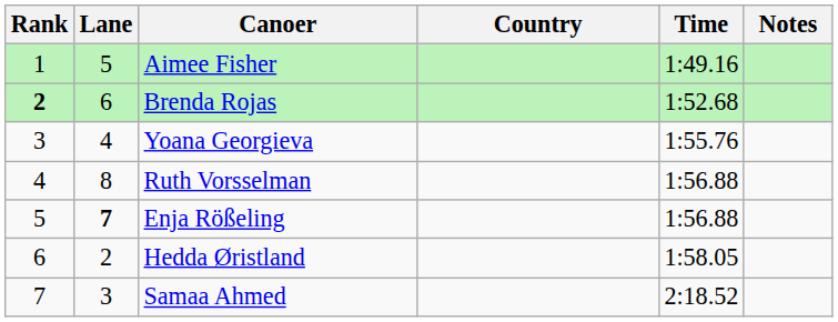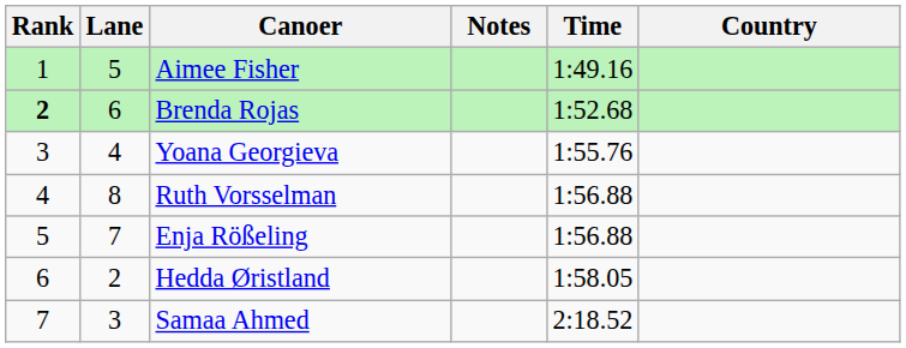 <table class="wikitable" style="text-align:center;">
 <tr>
 <th width=30>Rank</th>
 <th width=30>Lane</th>
 <th width=175>Canoer</th>
+<th width=50>Notes</th>
+<th width=30>Time</th>
 <th width=150>Country</th>
-<th width=30>Time</th>
-<th width=50>Notes</th>
 </tr>
 <tr bgcolor="#bbf3bb">
 <td>1</td>
 <td>5</td>
 <td align=left><a href='#'>Aimee Fisher</a></td>
+<td></td>
+<td>1:49.16</td>
 <td align=left></td>
-<td>1:49.16</td>
-<td></td>
 </tr>
 <tr bgcolor="#bbf3bb">
 <td><strong>2</strong></td>
 <td>6</td>
 <td align=left><a href='#'>Brenda Rojas</a></td>
+<td></td>
+<td>1:52.68</td>
 <td align=left></td>
-<td>1:52.68</td>
-<td></td>
 </tr>
 <tr>
 <td>3</td>
 <td>4</td>
 <td align=left><a href='#'>Yoana Georgieva</a></td>
+<td></td>
+<td>1:55.76</td>
 <td align=left></td>
-<td>1:55.76</td>
-<td></td>
 </tr>
 <tr>
 <td>4</td>
 <td>8</td>
 <td align=left><a href='#'>Ruth Vorsselman</a></td>
+<td></td>
+<td>1:56.88</td>
 <td align=left></td>
-<td>1:56.88</td>
-<td></td>
 </tr>
 <tr>
 <td>5</td>
-<td><strong>7</strong></td>
+<td>7</td>
 <td align=left><a href='#'>Enja Rößeling</a></td>
+<td></td>
+<td>1:56.88</td>
 <td align=left></td>
-<td>1:56.88</td>
-<td></td>
 </tr>
 <tr>
 <td>6</td>
 <td>2</td>
 <td align=left><a href='#'>Hedda Øristland</a></td>
+<td></td>
+<td>1:58.05</td>
 <td align=left></td>
-<td>1:58.05</td>
-<td></td>
 </tr>
 <tr>
 <td>7</td>
 <td>3</td>
 <td align=left><a href='#'>Samaa Ahmed</a></td>
+<td></td>
+<td>2:18.52</td>
 <td align=left></td>
-<td>2:18.52</td>
-<td></td>
 </tr>
 </table>
